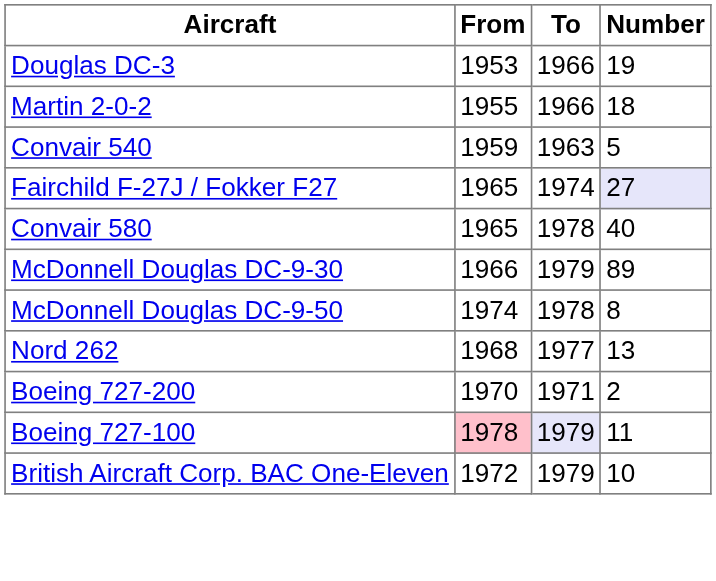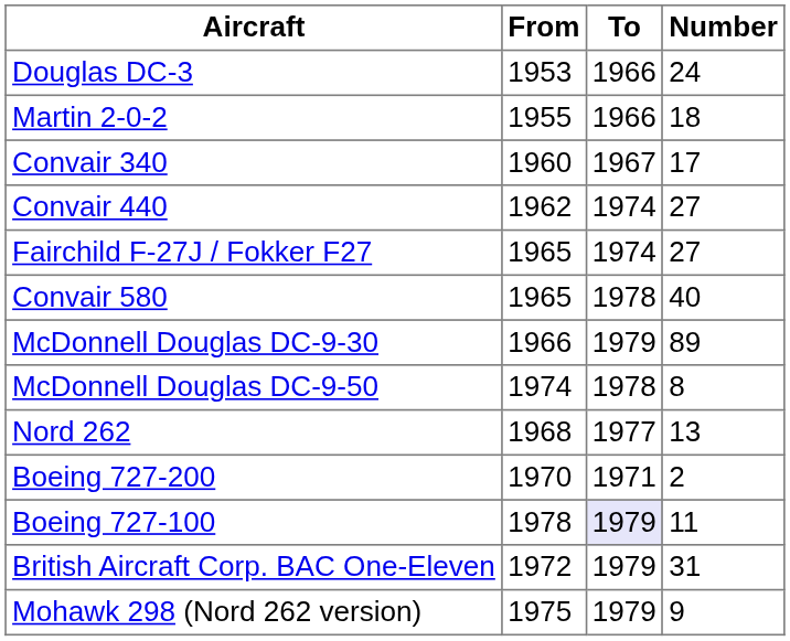 <table class="toccolours" border="1" cellpadding="3" style="border-collapse:collapse;margin:1em auto;">
 <tr style="background:white;">
 <th>Aircraft</th>
 <th>From</th>
 <th>To</th>
 <th>Number</th>
 </tr>
 <tr>
 <td><a href='#'>Douglas DC-3</a></td>
 <td>1953</td>
 <td>1966</td>
-<td>19</td>
+<td>24</td>
 </tr>
 <tr>
 <td><a href='#'>Martin 2-0-2</a></td>
 <td>1955</td>
 <td>1966</td>
 <td>18</td>
 </tr>
 <tr>
-<td><a href='#'>Convair 540</a></td>
-<td>1959</td>
-<td>1963</td>
-<td>5</td>
+<td><a href='#'>Convair 340</a></td>
+<td>1960</td>
+<td>1967</td>
+<td>17</td>
+</tr>
+<tr>
+<td><a href='#'>Convair 440</a></td>
+<td>1962</td>
+<td>1974</td>
+<td>27</td>
 </tr>
 <tr>
 <td><a href='#'>Fairchild F-27J / Fokker F27</a></td>
 <td>1965</td>
 <td>1974</td>
-<td style="background: lavender;">27</td>
+<td>27</td>
 </tr>
 <tr>
 <td><a href='#'>Convair 580</a></td>
 <td>1965</td>
 <td>1978</td>
 <td>40</td>
 </tr>
 <tr>
 <td><a href='#'>McDonnell Douglas DC-9-30</a></td>
 <td>1966</td>
 <td>1979</td>
 <td>89</td>
 </tr>
 <tr>
 <td><a href='#'>McDonnell Douglas DC-9-50</a></td>
 <td>1974</td>
 <td>1978</td>
 <td>8</td>
 </tr>
 <tr>
 <td><a href='#'>Nord 262</a></td>
 <td>1968</td>
 <td>1977</td>
 <td>13</td>
 </tr>
 <tr>
 <td><a href='#'>Boeing 727-200</a></td>
 <td>1970</td>
 <td>1971</td>
 <td>2</td>
 </tr>
 <tr>
 <td><a href='#'>Boeing 727-100</a></td>
-<td style="background: pink;">1978</td>
+<td>1978</td>
 <td style="background: lavender;">1979</td>
 <td>11</td>
 </tr>
 <tr>
 <td><a href='#'>British Aircraft Corp. BAC One-Eleven</a></td>
 <td>1972</td>
 <td>1979</td>
-<td>10</td>
+<td>31</td>
+</tr>
+<tr>
+<td><a href='#'>Mohawk 298</a> (Nord 262 version)</td>
+<td>1975</td>
+<td>1979</td>
+<td>9</td>
 </tr>
 </table>
